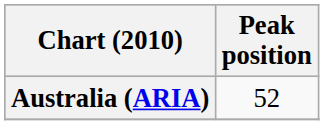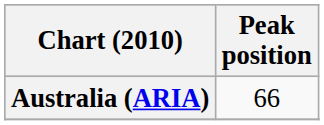 <table class="wikitable sortable plainrowheaders">
 <tr>
 <th scope="col">Chart (2010)</th>
 <th scope="col">Peak<br>position</th>
 </tr>
 <tr>
 <th scope="row">Australia (<a href='#'>ARIA</a>)</th>
-<td style="text-align:center;">52</td>
+<td style="text-align:center;">66</td>
 </tr>
 <tr>
 </tr>
 <tr>
 </tr>
 <tr>
 </tr>
 <tr>
 </tr>
 <tr>
 </tr>
 <tr>
 </tr>
 <tr>
 </tr>
 </table>
